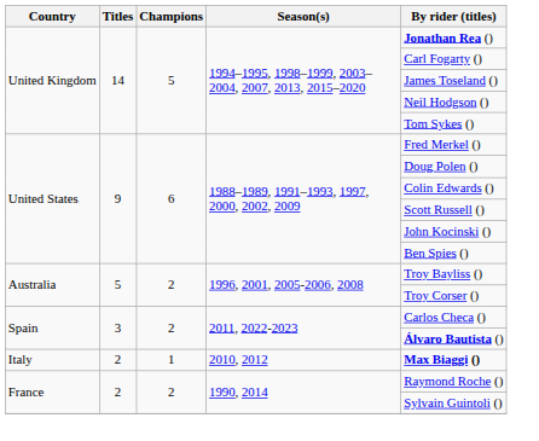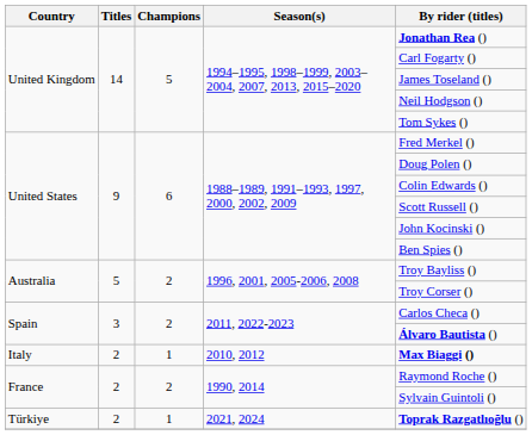 <table class="wikitable sortable" style="font-size:95%;">
 <tr>
 <th>Country</th>
 <th>Titles</th>
 <th>Champions</th>
 <th width=220>Season(s)</th>
 <th>By rider (titles)</th>
 </tr>
 <tr>
 <td rowspan=5> United Kingdom</td>
 <td rowspan=5 align=center>14</td>
 <td rowspan=5 align=center>5</td>
 <td rowspan=5><a href='#'>1994</a>–<a href='#'>1995</a>, <a href='#'>1998</a>–<a href='#'>1999</a>, <a href='#'>2003</a>–<a href='#'>2004</a>, <a href='#'>2007</a>, <a href='#'>2013</a>, <a href='#'>2015</a>–<a href='#'>2020</a></td>
 <td><strong><a href='#'>Jonathan Rea</a></strong> ()</td>
 </tr>
 <tr>
 <td><a href='#'>Carl Fogarty</a> ()</td>
 </tr>
 <tr>
 <td><a href='#'>James Toseland</a> ()</td>
 </tr>
 <tr>
 <td><a href='#'>Neil Hodgson</a> ()</td>
 </tr>
 <tr>
 <td><a href='#'>Tom Sykes</a> ()</td>
 </tr>
 <tr>
 <td rowspan=6> United States</td>
 <td rowspan=6 align=center>9</td>
 <td rowspan=6 align=center>6</td>
 <td rowspan=6><a href='#'>1988</a>–<a href='#'>1989</a>, <a href='#'>1991</a>–<a href='#'>1993</a>, <a href='#'>1997</a>, <a href='#'>2000</a>, <a href='#'>2002</a>, <a href='#'>2009</a></td>
 <td><a href='#'>Fred Merkel</a> ()</td>
 </tr>
 <tr>
 <td><a href='#'>Doug Polen</a> ()</td>
 </tr>
 <tr>
 <td><a href='#'>Colin Edwards</a> ()</td>
 </tr>
 <tr>
 <td><a href='#'>Scott Russell</a> ()</td>
 </tr>
 <tr>
 <td><a href='#'>John Kocinski</a> ()</td>
 </tr>
 <tr>
 <td><a href='#'>Ben Spies</a> ()</td>
 </tr>
 <tr>
 <td rowspan=2> Australia</td>
 <td rowspan=2 align=center>5</td>
 <td rowspan=2 align=center>2</td>
 <td rowspan=2><a href='#'>1996</a>, <a href='#'>2001</a>, <a href='#'>2005</a>-<a href='#'>2006</a>, <a href='#'>2008</a></td>
 <td><a href='#'>Troy Bayliss</a> ()</td>
 </tr>
 <tr>
 <td><a href='#'>Troy Corser</a> ()</td>
 </tr>
 <tr>
 <td rowspan=2> Spain</td>
 <td rowspan=2 align=center>3</td>
 <td rowspan=2 align=center>2</td>
 <td rowspan=2><a href='#'>2011</a>, <a href='#'>2022</a>-<a href='#'>2023</a></td>
 <td><a href='#'>Carlos Checa</a> ()</td>
 </tr>
 <tr>
 <td><strong><a href='#'>Álvaro Bautista</a></strong> ()</td>
 </tr>
 <tr>
 <td> Italy</td>
 <td align=center>2</td>
 <td align=center>1</td>
 <td><a href='#'>2010</a>, <a href='#'>2012</a></td>
 <td><strong><a href='#'>Max Biaggi</a> ()</strong></td>
 </tr>
 <tr>
 <td rowspan=2> France</td>
 <td rowspan=2 align=center>2</td>
 <td rowspan=2 align=center>2</td>
 <td rowspan=2><a href='#'>1990</a>, <a href='#'>2014</a></td>
 <td><a href='#'>Raymond Roche</a> ()</td>
 </tr>
 <tr>
 <td><a href='#'>Sylvain Guintoli</a> ()</td>
 </tr>
 <tr>
+<td> Türkiye</td>
+<td align=center>2</td>
+<td align=center>1</td>
+<td><a href='#'>2021</a>, <a href='#'>2024</a></td>
+<td><strong><a href='#'>Toprak Razgatlıoğlu</a></strong> ()</td>
+</tr>
+<tr>
 </tr>
 </table>
